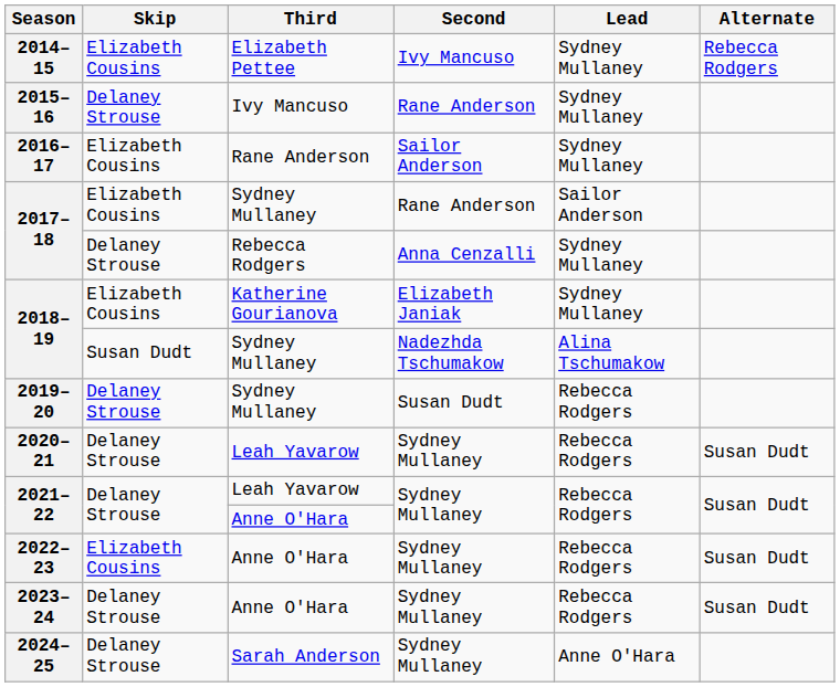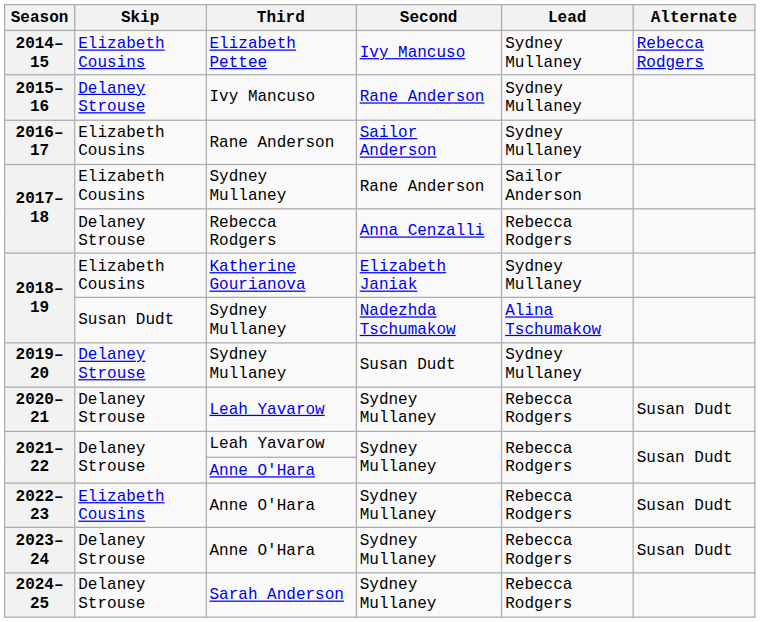 <table class="wikitable">
 <tr>
 <th scope="col">Season</th>
 <th scope="col">Skip</th>
 <th scope="col">Third</th>
 <th scope="col">Second</th>
 <th scope="col">Lead</th>
 <th scope="col">Alternate</th>
 </tr>
 <tr>
 <th scope="row">2014–15</th>
 <td><a href='#'>Elizabeth Cousins</a></td>
 <td><a href='#'>Elizabeth Pettee</a></td>
 <td><a href='#'>Ivy Mancuso</a></td>
 <td>Sydney Mullaney</td>
 <td><a href='#'>Rebecca Rodgers</a></td>
 </tr>
 <tr>
 <th scope="row">2015–16</th>
 <td><a href='#'>Delaney Strouse</a></td>
 <td>Ivy Mancuso</td>
 <td><a href='#'>Rane Anderson</a></td>
 <td>Sydney Mullaney</td>
 <td></td>
 </tr>
 <tr>
 <th scope="row">2016–17</th>
 <td>Elizabeth Cousins</td>
 <td>Rane Anderson</td>
 <td><a href='#'>Sailor Anderson</a></td>
 <td>Sydney Mullaney</td>
 <td></td>
 </tr>
 <tr>
 <th scope="row" rowspan=2>2017–18</th>
 <td>Elizabeth Cousins</td>
 <td>Sydney Mullaney</td>
 <td>Rane Anderson</td>
 <td>Sailor Anderson</td>
 <td></td>
 </tr>
 <tr>
 <td>Delaney Strouse</td>
 <td>Rebecca Rodgers</td>
 <td><a href='#'>Anna Cenzalli</a></td>
-<td>Sydney Mullaney</td>
+<td>Rebecca Rodgers</td>
 <td></td>
 </tr>
 <tr>
 <th scope="row" rowspan=2>2018–19</th>
 <td>Elizabeth Cousins</td>
 <td><a href='#'>Katherine Gourianova</a></td>
 <td><a href='#'>Elizabeth Janiak</a></td>
 <td>Sydney Mullaney</td>
 <td></td>
 </tr>
 <tr>
 <td>Susan Dudt</td>
 <td>Sydney Mullaney</td>
 <td><a href='#'>Nadezhda Tschumakow</a></td>
 <td><a href='#'>Alina Tschumakow</a></td>
 <td></td>
 </tr>
 <tr>
 <th scope="row">2019–20</th>
 <td><a href='#'>Delaney Strouse</a></td>
 <td>Sydney Mullaney</td>
 <td>Susan Dudt</td>
-<td>Rebecca Rodgers</td>
+<td>Sydney Mullaney</td>
 <td></td>
 </tr>
 <tr>
 <th scope="row">2020–21</th>
 <td>Delaney Strouse</td>
 <td><a href='#'>Leah Yavarow</a></td>
 <td>Sydney Mullaney</td>
 <td>Rebecca Rodgers</td>
 <td>Susan Dudt</td>
 </tr>
 <tr>
 <th scope="row" rowspan=2>2021–22</th>
 <td rowspan=2>Delaney Strouse</td>
 <td>Leah Yavarow</td>
 <td rowspan=2>Sydney Mullaney</td>
 <td rowspan=2>Rebecca Rodgers</td>
 <td rowspan=2>Susan Dudt</td>
 </tr>
 <tr>
 <td><a href='#'>Anne O'Hara</a></td>
 </tr>
 <tr>
 <th scope="row">2022–23</th>
 <td><a href='#'>Elizabeth Cousins</a></td>
 <td>Anne O'Hara</td>
 <td>Sydney Mullaney</td>
 <td>Rebecca Rodgers</td>
 <td>Susan Dudt</td>
 </tr>
 <tr>
 <th scope="row">2023–24</th>
 <td>Delaney Strouse</td>
 <td>Anne O'Hara</td>
 <td>Sydney Mullaney</td>
 <td>Rebecca Rodgers</td>
 <td>Susan Dudt</td>
 </tr>
 <tr>
 <th scope="row">2024–25</th>
 <td>Delaney Strouse</td>
 <td><a href='#'>Sarah Anderson</a></td>
 <td>Sydney Mullaney</td>
-<td>Anne O'Hara</td>
+<td>Rebecca Rodgers</td>
 <td></td>
 </tr>
 </table>
